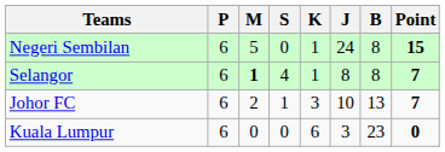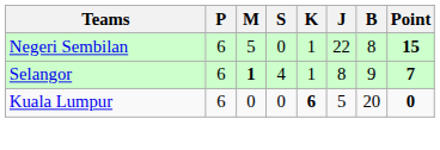 <table class="wikitable" style="text-align: center;">
 <tr>
 <th width="175">Teams</th>
 <th width="20">P</th>
 <th width="20">M</th>
 <th width="20">S</th>
 <th width="20">K</th>
 <th width="20">J</th>
 <th width="20">B</th>
 <th width="20">Point</th>
 </tr>
 <tr bgcolor="#ccffcc">
 <td align="left"><a href='#'>Negeri Sembilan</a></td>
 <td>6</td>
 <td>5</td>
 <td>0</td>
 <td>1</td>
-<td>24</td>
+<td>22</td>
 <td>8</td>
 <td><strong>15</strong></td>
 </tr>
 <tr bgcolor="#ccffcc">
 <td align="left"><a href='#'>Selangor</a></td>
 <td>6</td>
 <td><strong>1</strong></td>
 <td>4</td>
 <td>1</td>
 <td>8</td>
-<td>8</td>
-<td><strong>7</strong></td>
-</tr>
-<tr>
-<td align="left"><a href='#'>Johor FC</a></td>
-<td>6</td>
-<td>2</td>
-<td>1</td>
-<td>3</td>
-<td>10</td>
-<td>13</td>
+<td>9</td>
 <td><strong>7</strong></td>
 </tr>
 <tr>
 <td align="left"><a href='#'>Kuala Lumpur</a></td>
 <td>6</td>
 <td>0</td>
 <td>0</td>
-<td>6</td>
-<td>3</td>
-<td>23</td>
+<td><strong>6</strong></td>
+<td>5</td>
+<td>20</td>
 <td><strong>0</strong></td>
 </tr>
 </table>
